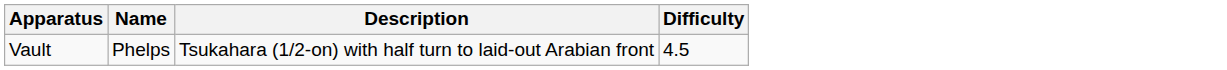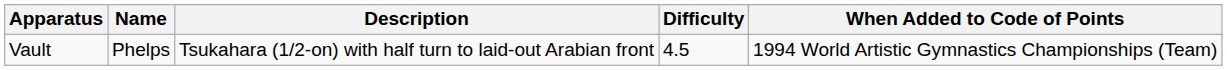 <table class="wikitable">
 <tr>
 <th>Apparatus</th>
 <th>Name</th>
 <th>Description</th>
 <th>Difficulty</th>
+<th>When Added to Code of Points</th>
 </tr>
 <tr>
 <td>Vault</td>
 <td>Phelps</td>
 <td>Tsukahara (1/2-on) with half turn to laid-out Arabian front</td>
 <td>4.5</td>
+<td>1994 World Artistic Gymnastics Championships (Team)</td>
 </tr>
 </table>
